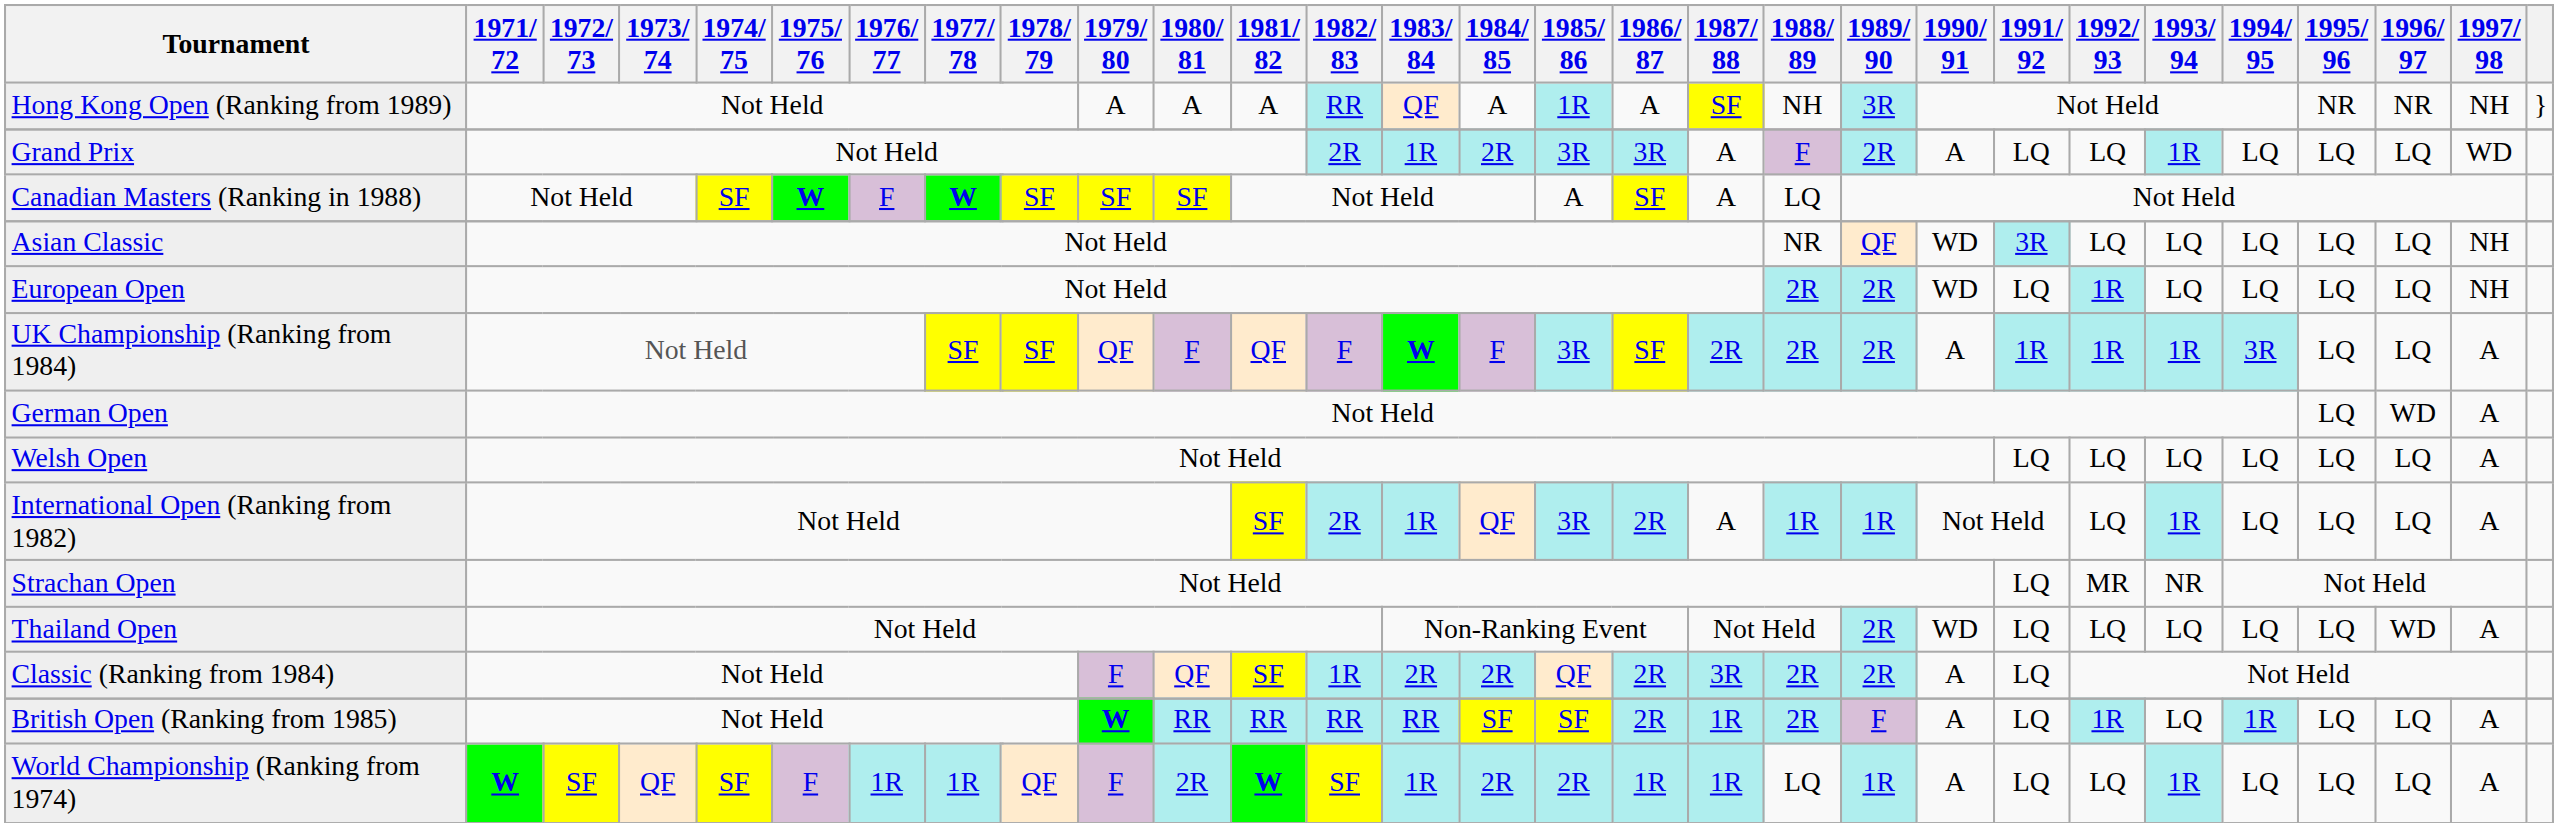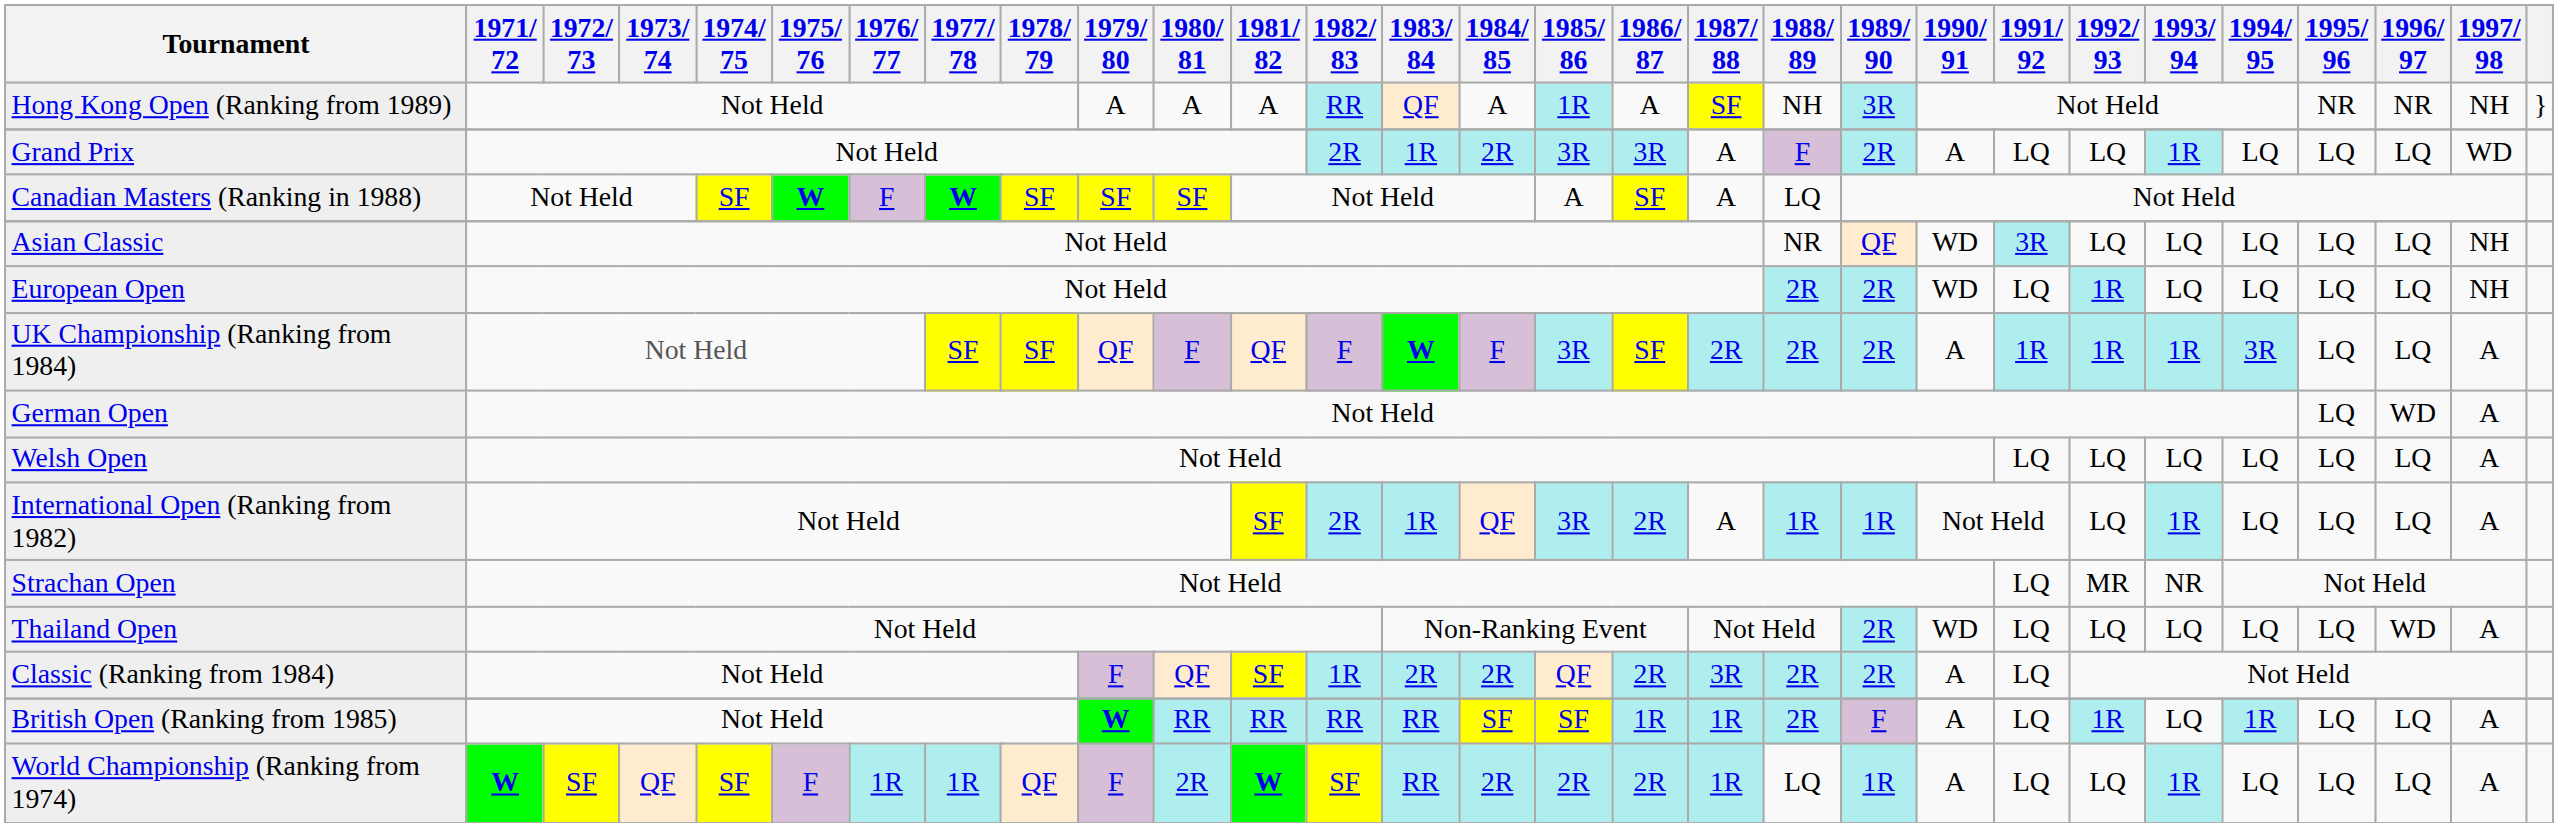 <table class="wikitable" style="font-size:85%">
 <tr>
 <th width=240>Tournament</th>
 <th><a href='#'>1971/<br>72</a></th>
 <th><a href='#'>1972/<br>73</a></th>
 <th><a href='#'>1973/<br>74</a></th>
 <th><a href='#'>1974/<br>75</a></th>
 <th><a href='#'>1975/<br>76</a></th>
 <th><a href='#'>1976/<br>77</a></th>
 <th colspan="2"><a href='#'>1977/<br>78</a></th>
 <th><a href='#'>1978/<br>79</a></th>
 <th><a href='#'>1979/<br>80</a></th>
 <th><a href='#'>1980/<br>81</a></th>
 <th><a href='#'>1981/<br>82</a></th>
 <th><a href='#'>1982/<br>83</a></th>
 <th><a href='#'>1983/<br>84</a></th>
 <th><a href='#'>1984/<br>85</a></th>
 <th><a href='#'>1985/<br>86</a></th>
 <th><a href='#'>1986/<br>87</a></th>
 <th><a href='#'>1987/<br>88</a></th>
 <th><a href='#'>1988/<br>89</a></th>
 <th><a href='#'>1989/<br>90</a></th>
 <th><a href='#'>1990/<br>91</a></th>
 <th><a href='#'>1991/<br>92</a></th>
 <th><a href='#'>1992/<br>93</a></th>
 <th><a href='#'>1993/<br>94</a></th>
 <th><a href='#'>1994/<br>95</a></th>
 <th><a href='#'>1995/<br>96</a></th>
 <th><a href='#'>1996/<br>97</a></th>
 <th><a href='#'>1997/<br>98</a></th>
 <th></th>
 </tr>
 <tr>
 <td style="background:#EFEFEF;"><a href='#'>Hong Kong Open</a> (Ranking from 1989)</td>
 <td style="text-align:center; color:#000000;" colspan="9">Not Held</td>
 <td align="center" style="color:#000000;">A</td>
 <td align="center" style="color:#000000;">A</td>
 <td align="center" style="color:#000000;">A</td>
 <td style="text-align:center; background:#afeeee;"><a href='#'>RR</a></td>
 <td style="text-align:center; background:#ffebcd;"><a href='#'>QF</a></td>
 <td align="center" style="color:#000000;">A</td>
 <td style="text-align:center; background:#afeeee;"><a href='#'>1R</a></td>
 <td align="center" style="color:#000000;">A</td>
 <td style="text-align:center; background:yellow;"><a href='#'>SF</a></td>
 <td align="center" style="color:#000000;">NH</td>
 <td style="text-align:center; background:#afeeee;"><a href='#'>3R</a></td>
 <td style="text-align:center; color:#000000;" colspan="5">Not Held</td>
 <td align="center" style="color:#000000;">NR</td>
 <td align="center" style="color:#000000;">NR</td>
 <td align="center" style="color:#000000;">NH</td>
 <td align="center">}</td>
 </tr>
 <tr>
 </tr>
 <tr>
 <td style="background:#EFEFEF;"><a href='#'>Grand Prix</a></td>
 <td style="text-align:center; color:#000000;" colspan="12">Not Held</td>
 <td style="text-align:center; background:#afeeee;"><a href='#'>2R</a></td>
 <td style="text-align:center; background:#afeeee;"><a href='#'>1R</a></td>
 <td style="text-align:center; background:#afeeee;"><a href='#'>2R</a></td>
 <td style="text-align:center; background:#afeeee;"><a href='#'>3R</a></td>
 <td style="text-align:center; background:#afeeee;"><a href='#'>3R</a></td>
 <td align="center" style="color:#000000;">A</td>
 <td style="text-align:center; background:thistle;"><a href='#'>F</a></td>
 <td style="text-align:center; background:#afeeee;"><a href='#'>2R</a></td>
 <td align="center" style="color:#000000;">A</td>
 <td align="center" style="color:#000000;">LQ</td>
 <td align="center" style="color:#000000;">LQ</td>
 <td style="text-align:center; background:#afeeee;"><a href='#'>1R</a></td>
 <td align="center" style="color:#000000;">LQ</td>
 <td align="center" style="color:#000000;">LQ</td>
 <td align="center" style="color:#000000;">LQ</td>
 <td style="text-align:center; color:#000000;">WD</td>
 <td align="center"></td>
 </tr>
 <tr>
 <td style="background:#EFEFEF;"><a href='#'>Canadian Masters</a> (Ranking in 1988)</td>
 <td style="text-align:center; color:#000000;" colspan="3">Not Held</td>
 <td style="text-align:center; background:yellow;"><a href='#'>SF</a></td>
 <td style="text-align:center; background:#0f0;"><a href='#'><strong>W</strong></a></td>
 <td style="text-align:center; background:thistle;"><a href='#'>F</a></td>
 <td colspan="2" style="text-align:center; background:#0f0;"><a href='#'><strong>W</strong></a></td>
 <td style="text-align:center; background:yellow;"><a href='#'>SF</a></td>
 <td style="text-align:center; background:yellow;"><a href='#'>SF</a></td>
 <td style="text-align:center; background:yellow;"><a href='#'>SF</a></td>
 <td style="text-align:center; color:#000000;" colspan="4">Not Held</td>
 <td align="center" style="color:#000000;">A</td>
 <td style="text-align:center; background:yellow;"><a href='#'>SF</a></td>
 <td align="center" style="color:#000000;">A</td>
 <td align="center" style="color:#000000;">LQ</td>
 <td style="text-align:center; color:#000000;" colspan="9">Not Held</td>
 <td align="center"></td>
 </tr>
 <tr>
 </tr>
 <tr>
 <td style="background:#EFEFEF;"><a href='#'>Asian Classic</a></td>
 <td style="text-align:center; color:#000000;" colspan="18">Not Held</td>
 <td align="center" style="color:#000000;">NR</td>
 <td style="text-align:center; background:#ffebcd;"><a href='#'>QF</a></td>
 <td align="center" style="color:#000000;">WD</td>
 <td style="text-align:center; background:#afeeee;"><a href='#'>3R</a></td>
 <td align="center" style="color:#000000;">LQ</td>
 <td align="center" style="color:#000000;">LQ</td>
 <td align="center" style="color:#000000;">LQ</td>
 <td align="center" style="color:#000000;">LQ</td>
 <td align="center" style="color:#000000;">LQ</td>
 <td align="center" style="color:#000000;">NH</td>
 <td align="center"></td>
 </tr>
 <tr>
 <td style="background:#EFEFEF;"><a href='#'>European Open</a></td>
 <td style="text-align:center; color:#000000;" colspan="18">Not Held</td>
 <td style="text-align:center; background:#afeeee;"><a href='#'>2R</a></td>
 <td style="text-align:center; background:#afeeee;"><a href='#'>2R</a></td>
 <td align="center" style="color:#000000;">WD</td>
 <td align="center" style="color:#000000;">LQ</td>
 <td style="text-align:center; background:#afeeee;"><a href='#'>1R</a></td>
 <td align="center" style="color:#000000;">LQ</td>
 <td align="center" style="color:#000000;">LQ</td>
 <td align="center" style="color:#000000;">LQ</td>
 <td align="center" style="color:#000000;">LQ</td>
 <td align="center" style="color:#000000;">NH</td>
 <td align="center"></td>
 </tr>
 <tr>
 <td style="background:#EFEFEF;"><a href='#'>UK Championship</a> (Ranking from 1984)</td>
 <td style="text-align:center; color:#555555;" colspan="6">Not Held</td>
 <td colspan="2" style="text-align:center; background:yellow;"><a href='#'>SF</a></td>
 <td style="text-align:center; background:yellow;"><a href='#'>SF</a></td>
 <td style="text-align:center; background:#ffebcd;"><a href='#'>QF</a></td>
 <td style="text-align:center; background:thistle;"><a href='#'>F</a></td>
 <td style="text-align:center; background:#ffebcd;"><a href='#'>QF</a></td>
 <td style="text-align:center; background:thistle;"><a href='#'>F</a></td>
 <td style="text-align:center; background:#0f0;"><a href='#'><strong>W</strong></a></td>
 <td style="text-align:center; background:thistle;"><a href='#'>F</a></td>
 <td style="text-align:center; background:#afeeee;"><a href='#'>3R</a></td>
 <td style="text-align:center; background:yellow;"><a href='#'>SF</a></td>
 <td style="text-align:center; background:#afeeee;"><a href='#'>2R</a></td>
 <td style="text-align:center; background:#afeeee;"><a href='#'>2R</a></td>
 <td style="text-align:center; background:#afeeee;"><a href='#'>2R</a></td>
 <td style="text-align:center; color:#000000;">A</td>
 <td style="text-align:center; background:#afeeee;"><a href='#'>1R</a></td>
 <td style="text-align:center; background:#afeeee;"><a href='#'>1R</a></td>
 <td style="text-align:center; background:#afeeee;"><a href='#'>1R</a></td>
 <td style="text-align:center; background:#afeeee;"><a href='#'>3R</a></td>
 <td style="text-align:center; color:#000000;">LQ</td>
 <td style="text-align:center; color:#000000;">LQ</td>
 <td align="center" style="color:#000000;">A</td>
 <td align="center"></td>
 </tr>
 <tr>
 <td style="background:#EFEFEF;"><a href='#'>German Open</a></td>
 <td style="text-align:center; color:#000000;" colspan="25">Not Held</td>
 <td style="text-align:center; color:#000000;">LQ</td>
 <td align="center" style="color:#000000;">WD</td>
 <td align="center" style="color:#000000;">A</td>
 <td align="center"></td>
 </tr>
 <tr>
 <td style="background:#EFEFEF;"><a href='#'>Welsh Open</a></td>
 <td style="text-align:center; color:#000000;" colspan="21">Not Held</td>
 <td style="text-align:center; color:#000000;">LQ</td>
 <td style="text-align:center; color:#000000;">LQ</td>
 <td style="text-align:center; color:#000000;">LQ</td>
 <td style="text-align:center; color:#000000;">LQ</td>
 <td style="text-align:center; color:#000000;">LQ</td>
 <td style="text-align:center; color:#000000;">LQ</td>
 <td align="center" style="color:#000000;">A</td>
 <td align="center"></td>
 </tr>
 <tr>
 <td style="background:#EFEFEF;"><a href='#'>International Open</a> (Ranking from 1982)</td>
 <td style="text-align:center; color:#000000;" colspan="11">Not Held</td>
 <td style="text-align:center; background:yellow;"><a href='#'>SF</a></td>
 <td style="text-align:center; background:#afeeee;"><a href='#'>2R</a></td>
 <td style="text-align:center; background:#afeeee;"><a href='#'>1R</a></td>
 <td style="text-align:center; background:#ffebcd;"><a href='#'>QF</a></td>
 <td style="text-align:center; background:#afeeee;"><a href='#'>3R</a></td>
 <td style="text-align:center; background:#afeeee;"><a href='#'>2R</a></td>
 <td align="center" style="color:#000000;">A</td>
 <td style="text-align:center; background:#afeeee;"><a href='#'>1R</a></td>
 <td style="text-align:center; background:#afeeee;"><a href='#'>1R</a></td>
 <td style="text-align:center; color:#000000;" colspan="2">Not Held</td>
 <td align="center" style="color:#000000;">LQ</td>
 <td style="text-align:center; background:#afeeee;"><a href='#'>1R</a></td>
 <td align="center" style="color:#000000;">LQ</td>
 <td align="center" style="color:#000000;">LQ</td>
 <td align="center" style="color:#000000;">LQ</td>
 <td align="center" style="color:#000000;">A</td>
 <td align="center"></td>
 </tr>
 <tr>
 <td style="background:#EFEFEF;"><a href='#'>Strachan Open</a></td>
 <td style="text-align:center; color:#000000;" colspan="21">Not Held</td>
 <td align="center" style="color:#000000;">LQ</td>
 <td align="center" style="color:#000000;">MR</td>
 <td align="center" style="color:#000000;">NR</td>
 <td style="text-align:center; color:#000000;" colspan="4">Not Held</td>
 <td align="center"></td>
 </tr>
 <tr>
 <td style="background:#EFEFEF;"><a href='#'>Thailand Open</a></td>
 <td style="text-align:center; color:#000000;" colspan="13">Not Held</td>
 <td style="text-align:center; color:#000000;" colspan="4">Non-Ranking Event</td>
 <td style="text-align:center; color:#000000;" colspan="2">Not Held</td>
 <td style="text-align:center; background:#afeeee;"><a href='#'>2R</a></td>
 <td align="center" style="color:#000000;">WD</td>
 <td align="center" style="color:#000000;">LQ</td>
 <td align="center" style="color:#000000;">LQ</td>
 <td align="center" style="color:#000000;">LQ</td>
 <td align="center" style="color:#000000;">LQ</td>
 <td align="center" style="color:#000000;">LQ</td>
 <td align="center" style="color:#000000;">WD</td>
 <td align="center" style="color:#000000;">A</td>
 <td align="center"></td>
 </tr>
 <tr>
 <td style="background:#EFEFEF;"><a href='#'>Classic</a> (Ranking from 1984)</td>
 <td style="text-align:center; color:#000000;" colspan="9">Not Held</td>
 <td style="text-align:center; background:thistle;"><a href='#'>F</a></td>
 <td style="text-align:center; background:#ffebcd;"><a href='#'>QF</a></td>
 <td style="text-align:center; background:yellow;"><a href='#'>SF</a></td>
 <td style="text-align:center; background:#afeeee;"><a href='#'>1R</a></td>
 <td style="text-align:center; background:#afeeee;"><a href='#'>2R</a></td>
 <td style="text-align:center; background:#afeeee;"><a href='#'>2R</a></td>
 <td style="text-align:center; background:#ffebcd;"><a href='#'>QF</a></td>
 <td style="text-align:center; background:#afeeee;"><a href='#'>2R</a></td>
 <td style="text-align:center; background:#afeeee;"><a href='#'>3R</a></td>
 <td style="text-align:center; background:#afeeee;"><a href='#'>2R</a></td>
 <td style="text-align:center; background:#afeeee;"><a href='#'>2R</a></td>
 <td align="center" style="color:#000000;">A</td>
 <td align="center" style="color:#000000;">LQ</td>
 <td style="text-align:center; color:#000000;" colspan="6">Not Held</td>
 <td align="center"></td>
 </tr>
 <tr>
 </tr>
 <tr>
 <td style="background:#EFEFEF;"><a href='#'>British Open</a> (Ranking from 1985)</td>
 <td style="text-align:center; color:#000000;" colspan="9">Not Held</td>
 <td style="text-align:center; background:#0f0;"><a href='#'><strong>W</strong></a></td>
 <td style="text-align:center; background:#afeeee;"><a href='#'>RR</a></td>
 <td style="text-align:center; background:#afeeee;"><a href='#'>RR</a></td>
 <td style="text-align:center; background:#afeeee;"><a href='#'>RR</a></td>
 <td style="text-align:center; background:#afeeee;"><a href='#'>RR</a></td>
 <td style="text-align:center; background:yellow;"><a href='#'>SF</a></td>
 <td style="text-align:center; background:yellow;"><a href='#'>SF</a></td>
-<td style="text-align:center; background:#afeeee;"><a href='#'>2R</a></td>
+<td style="text-align:center; background:#afeeee;"><a href='#'>1R</a></td>
 <td style="text-align:center; background:#afeeee;"><a href='#'>1R</a></td>
 <td style="text-align:center; background:#afeeee;"><a href='#'>2R</a></td>
 <td style="text-align:center; background:thistle;"><a href='#'>F</a></td>
 <td align="center" style="color:#000000;">A</td>
 <td align="center" style="color:#000000;">LQ</td>
 <td style="text-align:center; background:#afeeee;"><a href='#'>1R</a></td>
 <td align="center" style="color:#000000;">LQ</td>
 <td style="text-align:center; background:#afeeee;"><a href='#'>1R</a></td>
 <td align="center" style="color:#000000;">LQ</td>
 <td align="center" style="color:#000000;">LQ</td>
 <td align="center" style="color:#000000;">A</td>
 <td align="center"></td>
 </tr>
 <tr>
 <td style="background:#EFEFEF;"><a href='#'>World Championship</a> (Ranking from 1974)</td>
 <td style="text-align:center; background:#0f0;"><a href='#'><strong>W</strong></a></td>
 <td style="text-align:center; background:yellow;"><a href='#'>SF</a></td>
 <td style="text-align:center; background:#ffebcd;"><a href='#'>QF</a></td>
 <td style="text-align:center; background:yellow;"><a href='#'>SF</a></td>
 <td style="text-align:center; background:thistle;"><a href='#'>F</a></td>
 <td style="text-align:center; background:#afeeee;"><a href='#'>1R</a></td>
 <td colspan="2" style="text-align:center; background:#afeeee;"><a href='#'>1R</a></td>
 <td style="text-align:center; background:#ffebcd;"><a href='#'>QF</a></td>
 <td style="text-align:center; background:thistle;"><a href='#'>F</a></td>
 <td style="text-align:center; background:#afeeee;"><a href='#'>2R</a></td>
 <td style="text-align:center; background:#0f0;"><a href='#'><strong>W</strong></a></td>
 <td style="text-align:center; background:yellow;"><a href='#'>SF</a></td>
-<td style="text-align:center; background:#afeeee;"><a href='#'>1R</a></td>
+<td style="text-align:center; background:#afeeee;"><a href='#'>RR</a></td>
 <td style="text-align:center; background:#afeeee;"><a href='#'>2R</a></td>
 <td style="text-align:center; background:#afeeee;"><a href='#'>2R</a></td>
-<td style="text-align:center; background:#afeeee;"><a href='#'>1R</a></td>
+<td style="text-align:center; background:#afeeee;"><a href='#'>2R</a></td>
 <td style="text-align:center; background:#afeeee;"><a href='#'>1R</a></td>
 <td style="text-align:center; color:#000000;">LQ</td>
 <td style="text-align:center; background:#afeeee;"><a href='#'>1R</a></td>
 <td style="text-align:center; color:#000000;">A</td>
 <td style="text-align:center; color:#000000;">LQ</td>
 <td style="text-align:center; color:#000000;">LQ</td>
 <td style="text-align:center; background:#afeeee;"><a href='#'>1R</a></td>
 <td style="text-align:center; color:#000000;">LQ</td>
 <td style="text-align:center; color:#000000;">LQ</td>
 <td style="text-align:center; color:#000000;">LQ</td>
 <td align="center" style="color:#000000;">A</td>
 <td align="center"></td>
 </tr>
 </table>
